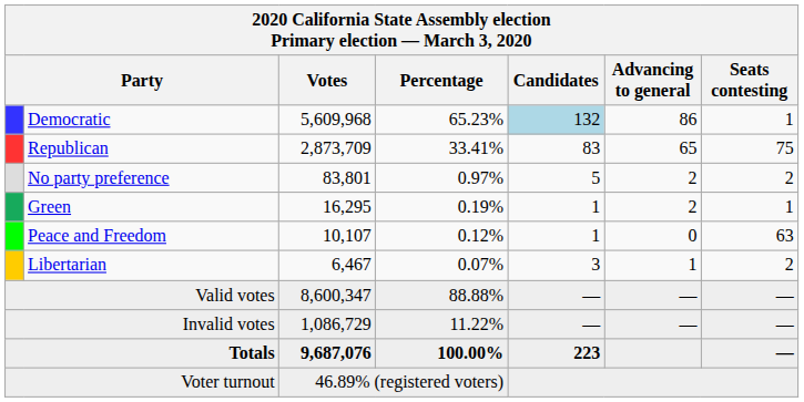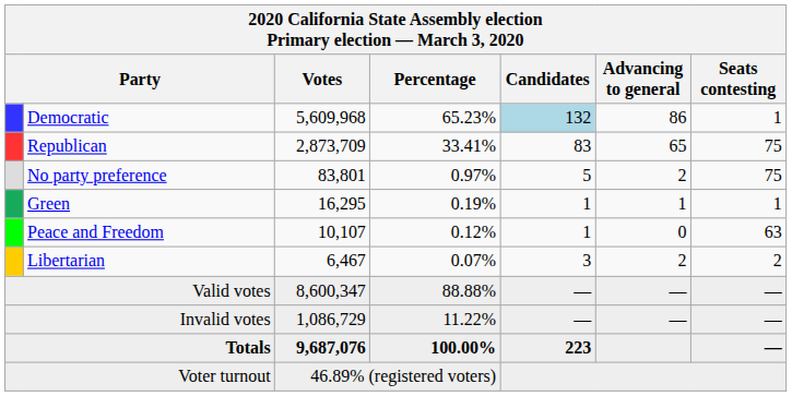 <table class="wikitable" style="font-size:95%;">
 <tr>
 <th colspan="7">2020 California State Assembly election<br>Primary election — March 3, 2020</th>
 </tr>
 <tr>
 <th colspan=2 style="width: 15em">Party</th>
 <th style="width: 5em">Votes</th>
 <th style="width: 7em">Percentage</th>
 <th style="width: 5em">Candidates</th>
 <th style="width: 5em">Advancing to general</th>
 <th style="width: 5em">Seats contesting</th>
 </tr>
 <tr>
 <th style="background-color:#33F; width: 3px"></th>
 <td style="width: 130px"><a href='#'>Democratic</a></td>
 <td align="right">5,609,968</td>
 <td align="right">65.23%</td>
 <td align="right" style="background: lightblue;">132</td>
 <td align="right">86</td>
 <td align="right">1</td>
 </tr>
 <tr>
 <th style="background-color:#F33; width: 3px"></th>
 <td style="width: 130px"><a href='#'>Republican</a></td>
 <td align="right">2,873,709</td>
 <td align="right">33.41%</td>
 <td align="right">83</td>
 <td align="right">65</td>
 <td align="right">75</td>
 </tr>
 <tr>
 <th style="background-color:#DDD; width: 3px"></th>
 <td style="width: 130px"><a href='#'>No party preference</a></td>
 <td align="right">83,801</td>
 <td align="right">0.97%</td>
 <td align="right">5</td>
 <td align="right">2</td>
-<td align="right">2</td>
+<td align="right">75</td>
 </tr>
 <tr>
 <th style="background-color:#17AA5C ; width: 3px"></th>
 <td style="width: 130px"><a href='#'>Green</a></td>
 <td align="right">16,295</td>
 <td align="right">0.19%</td>
 <td align="right">1</td>
-<td align="right">2</td>
+<td align="right">1</td>
 <td align="right">1</td>
 </tr>
 <tr>
 <th style="background-color:#0F0; width: 3px"></th>
 <td style="width: 130px"><a href='#'>Peace and Freedom</a></td>
 <td align="right">10,107</td>
 <td align="right">0.12%</td>
 <td align="right">1</td>
 <td align="right">0</td>
 <td align="right">63</td>
 </tr>
 <tr>
 <th style="background-color:#FC0; width: 3px"></th>
 <td style="width: 130px"><a href='#'>Libertarian</a></td>
 <td align="right">6,467</td>
 <td align="right">0.07%</td>
 <td align="right">3</td>
-<td align="right">1</td>
+<td align="right">2</td>
 <td align="right">2</td>
 </tr>
 <tr style="background:#eee; text-align:right;">
 <td colspan="2">Valid votes</td>
 <td>8,600,347</td>
 <td>88.88%</td>
 <td>—</td>
 <td>—</td>
 <td>—</td>
 </tr>
 <tr style="background:#eee; text-align:right;">
 <td colspan="2">Invalid votes</td>
 <td>1,086,729</td>
 <td>11.22%</td>
 <td>—</td>
 <td>—</td>
 <td>—</td>
 </tr>
 <tr style="background:#eee; text-align:right;">
 <td colspan="2"><strong>Totals</strong></td>
 <td><strong>9,687,076</strong></td>
 <td><strong>100.00%</strong></td>
 <td><strong>223</strong></td>
 <td></td>
 <td><strong>—</strong></td>
 </tr>
 <tr style="background:#eee; text-align:right;">
 <td colspan="2">Voter turnout</td>
 <td colspan="2">46.89% (registered voters)</td>
 <td colspan="3"></td>
 </tr>
 </table>
